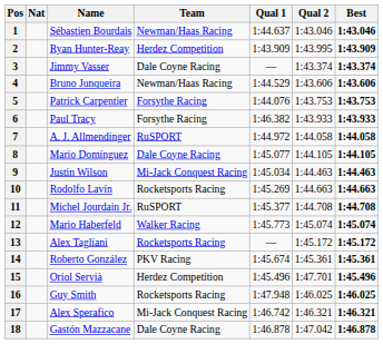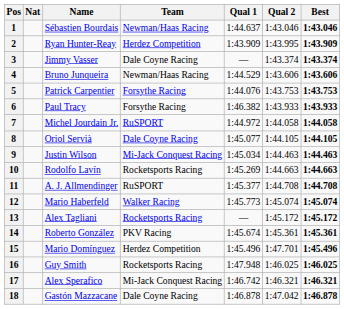 <table class="wikitable" style="font-size: 95%;">
 <tr>
 <th>Pos</th>
 <th>Nat</th>
 <th>Name</th>
 <th>Team</th>
 <th>Qual 1</th>
 <th>Qual 2</th>
 <th>Best</th>
 </tr>
 <tr>
 <th>1</th>
 <td></td>
 <td><a href='#'>Sébastien Bourdais</a></td>
 <td><a href='#'>Newman/Haas Racing</a></td>
 <td>1:44.637</td>
 <td>1:43.046</td>
 <td><strong>1:43.046</strong></td>
 </tr>
 <tr>
 <th>2</th>
 <td></td>
 <td><a href='#'>Ryan Hunter-Reay</a></td>
 <td><a href='#'>Herdez Competition</a></td>
 <td>1:43.909</td>
 <td>1:43.995</td>
 <td><strong>1:43.909</strong></td>
 </tr>
 <tr>
 <th>3</th>
 <td></td>
 <td><a href='#'>Jimmy Vasser</a></td>
 <td>Dale Coyne Racing</td>
 <td align="center">—</td>
 <td>1:43.374</td>
 <td><strong>1:43.374</strong></td>
 </tr>
 <tr>
 <th>4</th>
 <td></td>
 <td><a href='#'>Bruno Junqueira</a></td>
 <td>Newman/Haas Racing</td>
 <td>1:44.529</td>
 <td>1:43.606</td>
 <td><strong>1:43.606</strong></td>
 </tr>
 <tr>
 <th>5</th>
 <td></td>
 <td><a href='#'>Patrick Carpentier</a></td>
 <td><a href='#'>Forsythe Racing</a></td>
 <td>1:44.076</td>
 <td>1:43.753</td>
 <td><strong>1:43.753</strong></td>
 </tr>
 <tr>
 <th>6</th>
 <td></td>
 <td><a href='#'>Paul Tracy</a></td>
 <td>Forsythe Racing</td>
 <td>1:46.382</td>
 <td>1:43.933</td>
 <td><strong>1:43.933</strong></td>
 </tr>
 <tr>
 <th>7</th>
 <td></td>
-<td><a href='#'>A. J. Allmendinger</a></td>
+<td><a href='#'>Michel Jourdain Jr.</a></td>
 <td><a href='#'>RuSPORT</a></td>
 <td>1:44.972</td>
 <td>1:44.058</td>
 <td><strong>1:44.058</strong></td>
 </tr>
 <tr>
 <th>8</th>
 <td></td>
-<td><a href='#'>Mario Domínguez</a></td>
+<td><a href='#'>Oriol Servià</a></td>
 <td><a href='#'>Dale Coyne Racing</a></td>
 <td>1:45.077</td>
 <td>1:44.105</td>
 <td><strong>1:44.105</strong></td>
 </tr>
 <tr>
 <th>9</th>
 <td></td>
 <td><a href='#'>Justin Wilson</a></td>
 <td><a href='#'>Mi-Jack Conquest Racing</a></td>
 <td>1:45.034</td>
 <td>1:44.463</td>
 <td><strong>1:44.463</strong></td>
 </tr>
 <tr>
 <th>10</th>
 <td></td>
 <td><a href='#'>Rodolfo Lavín</a></td>
 <td>Rocketsports Racing</td>
 <td>1:45.269</td>
 <td>1:44.663</td>
 <td><strong>1:44.663</strong></td>
 </tr>
 <tr>
 <th>11</th>
 <td></td>
-<td><a href='#'>Michel Jourdain Jr.</a></td>
+<td><a href='#'>A. J. Allmendinger</a></td>
 <td>RuSPORT</td>
 <td>1:45.377</td>
 <td>1:44.708</td>
 <td><strong>1:44.708</strong></td>
 </tr>
 <tr>
 <th>12</th>
 <td></td>
 <td><a href='#'>Mario Haberfeld</a></td>
 <td><a href='#'>Walker Racing</a></td>
 <td>1:45.773</td>
 <td>1:45.074</td>
 <td><strong>1:45.074</strong></td>
 </tr>
 <tr>
 <th>13</th>
 <td></td>
 <td><a href='#'>Alex Tagliani</a></td>
 <td><a href='#'>Rocketsports Racing</a></td>
 <td align="center">—</td>
 <td>1:45.172</td>
 <td><strong>1:45.172</strong></td>
 </tr>
 <tr>
 <th>14</th>
 <td></td>
 <td><a href='#'>Roberto González</a></td>
 <td>PKV Racing</td>
 <td>1:45.674</td>
 <td>1:45.361</td>
 <td><strong>1:45.361</strong></td>
 </tr>
 <tr>
 <th>15</th>
 <td></td>
-<td><a href='#'>Oriol Servià</a></td>
+<td><a href='#'>Mario Domínguez</a></td>
 <td>Herdez Competition</td>
 <td>1:45.496</td>
 <td>1:47.701</td>
 <td><strong>1:45.496</strong></td>
 </tr>
 <tr>
 <th>16</th>
 <td></td>
 <td><a href='#'>Guy Smith</a></td>
 <td>Rocketsports Racing</td>
 <td>1:47.948</td>
 <td>1:46.025</td>
 <td><strong>1:46.025</strong></td>
 </tr>
 <tr>
 <th>17</th>
 <td></td>
 <td><a href='#'>Alex Sperafico</a></td>
 <td>Mi-Jack Conquest Racing</td>
 <td>1:46.742</td>
 <td>1:46.321</td>
 <td><strong>1:46.321</strong></td>
 </tr>
 <tr>
 <th>18</th>
 <td></td>
 <td><a href='#'>Gastón Mazzacane</a></td>
 <td>Dale Coyne Racing</td>
 <td>1:46.878</td>
 <td>1:47.042</td>
 <td><strong>1:46.878</strong></td>
 </tr>
 </table>
